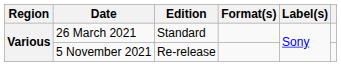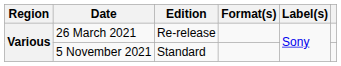 <table class="wikitable plainrowheaders">
 <tr>
 <th scope="col">Region</th>
 <th scope="col">Date</th>
 <th scope="col">Edition</th>
 <th scope="col">Format(s)</th>
 <th scope="col">Label(s)</th>
 <th scope="col"></th>
 </tr>
 <tr>
 <th scope="row" rowspan="2">Various</th>
 <td>26 March 2021</td>
-<td>Standard</td>
+<td>Re-release</td>
 <td></td>
 <td rowspan="2"><a href='#'>Sony</a></td>
 <td align="center"></td>
 </tr>
 <tr>
 <td>5 November 2021</td>
-<td>Re-release</td>
+<td>Standard</td>
 <td></td>
 <td align="center"></td>
 </tr>
 </table>
